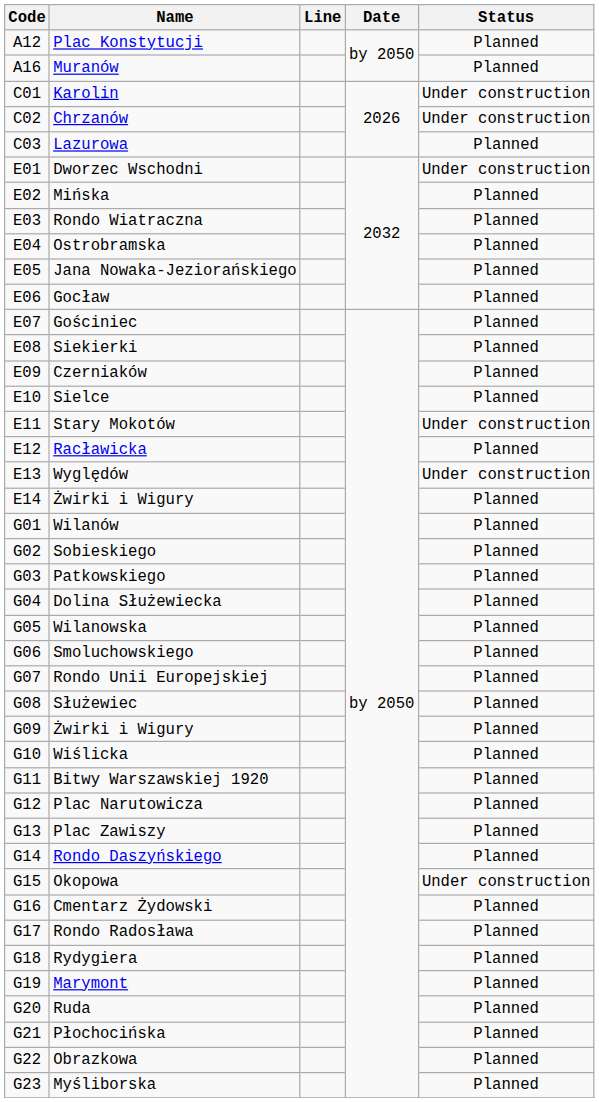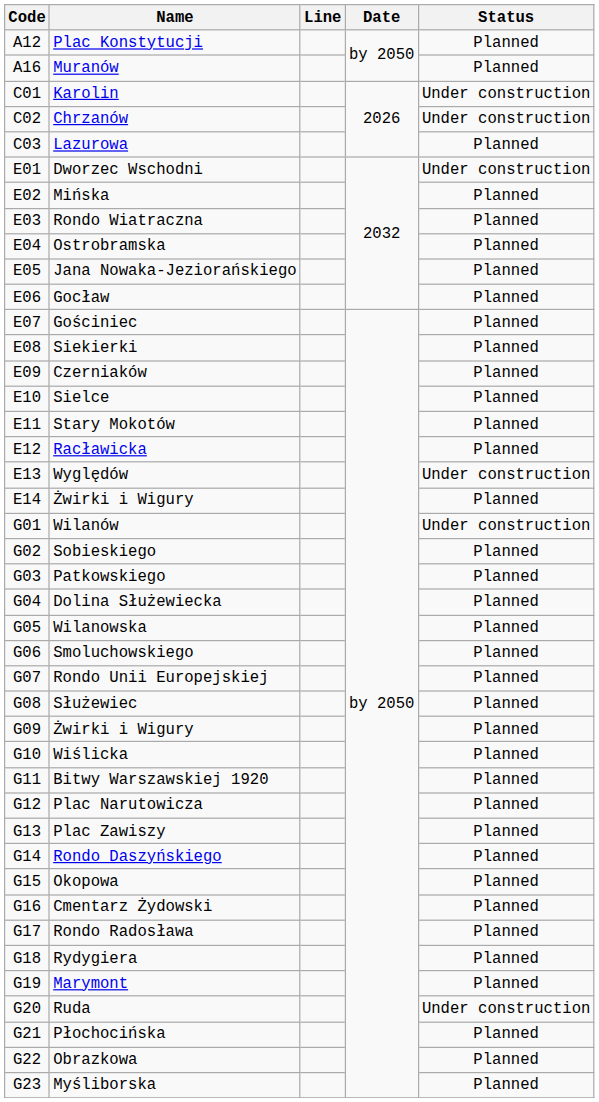 <table class="wikitable sortable" style="text-align:center">
 <tr>
 <th>Code</th>
 <th>Name</th>
 <th>Line</th>
 <th>Date</th>
 <th>Status</th>
 </tr>
 <tr>
 <td>A12</td>
 <td align=left><a href='#'>Plac Konstytucji</a></td>
 <td></td>
 <td style="text-align:center" rowspan=2>by 2050</td>
 <td>Planned</td>
 </tr>
 <tr>
 <td>A16</td>
 <td align=left><a href='#'>Muranów</a></td>
 <td></td>
 <td>Planned</td>
 </tr>
 <tr>
 <td>C01</td>
 <td align=left><a href='#'>Karolin</a></td>
 <td></td>
 <td style="text-align:center" rowspan=3>2026</td>
 <td>Under construction</td>
 </tr>
 <tr>
 <td>C02</td>
 <td align=left><a href='#'>Chrzanów</a></td>
 <td></td>
 <td>Under construction</td>
 </tr>
 <tr>
 <td>C03</td>
 <td align=left><a href='#'>Lazurowa</a></td>
 <td></td>
 <td>Planned</td>
 </tr>
 <tr>
 <td>E01</td>
 <td align=left>Dworzec Wschodni</td>
 <td></td>
 <td style="text-align:center" rowspan=6>2032</td>
 <td>Under construction</td>
 </tr>
 <tr>
 <td>E02</td>
 <td align=left>Mińska</td>
 <td></td>
 <td>Planned</td>
 </tr>
 <tr>
 <td>E03</td>
 <td align=left>Rondo Wiatraczna</td>
 <td></td>
 <td>Planned</td>
 </tr>
 <tr>
 <td>E04</td>
 <td align=left>Ostrobramska</td>
 <td></td>
 <td>Planned</td>
 </tr>
 <tr>
 <td>E05</td>
 <td align=left>Jana Nowaka-Jeziorańskiego</td>
 <td></td>
 <td>Planned</td>
 </tr>
 <tr>
 <td>E06</td>
 <td align=left>Gocław</td>
 <td></td>
 <td>Planned</td>
 </tr>
 <tr>
 <td>E07</td>
 <td align=left>Gościniec</td>
 <td></td>
 <td rowspan="31">by 2050</td>
 <td>Planned</td>
 </tr>
 <tr>
 <td>E08</td>
 <td align=left>Siekierki</td>
 <td></td>
 <td>Planned</td>
 </tr>
 <tr>
 <td>E09</td>
 <td align=left>Czerniaków</td>
 <td></td>
 <td>Planned</td>
 </tr>
 <tr>
 <td>E10</td>
 <td align=left>Sielce</td>
 <td></td>
 <td>Planned</td>
 </tr>
 <tr>
 <td>E11</td>
 <td align=left>Stary Mokotów</td>
 <td></td>
-<td>Under construction</td>
+<td>Planned</td>
 </tr>
 <tr>
 <td>E12</td>
 <td align=left><a href='#'>Racławicka</a></td>
 <td></td>
 <td>Planned</td>
 </tr>
 <tr>
 <td>E13</td>
 <td align=left>Wyględów</td>
 <td></td>
 <td>Under construction</td>
 </tr>
 <tr>
 <td>E14</td>
 <td align=left>Żwirki i Wigury</td>
 <td></td>
 <td>Planned</td>
 </tr>
 <tr>
 <td>G01</td>
 <td align=left>Wilanów</td>
 <td></td>
-<td>Planned</td>
+<td>Under construction</td>
 </tr>
 <tr>
 <td>G02</td>
 <td align=left>Sobieskiego</td>
 <td></td>
 <td>Planned</td>
 </tr>
 <tr>
 <td>G03</td>
 <td align=left>Patkowskiego</td>
 <td></td>
 <td>Planned</td>
 </tr>
 <tr>
 <td>G04</td>
 <td align=left>Dolina Służewiecka</td>
 <td></td>
 <td>Planned</td>
 </tr>
 <tr>
 <td>G05</td>
 <td align=left>Wilanowska</td>
 <td></td>
 <td>Planned</td>
 </tr>
 <tr>
 <td>G06</td>
 <td align=left>Smoluchowskiego</td>
 <td></td>
 <td>Planned</td>
 </tr>
 <tr>
 <td>G07</td>
 <td align=left>Rondo Unii Europejskiej</td>
 <td></td>
 <td>Planned</td>
 </tr>
 <tr>
 <td>G08</td>
 <td align=left>Służewiec</td>
 <td></td>
 <td>Planned</td>
 </tr>
 <tr>
 <td>G09</td>
 <td align=left>Żwirki i Wigury</td>
 <td></td>
 <td>Planned</td>
 </tr>
 <tr>
 <td>G10</td>
 <td align=left>Wiślicka</td>
 <td></td>
 <td>Planned</td>
 </tr>
 <tr>
 <td>G11</td>
 <td align=left>Bitwy Warszawskiej 1920</td>
 <td></td>
 <td>Planned</td>
 </tr>
 <tr>
 <td>G12</td>
 <td align=left>Plac Narutowicza</td>
 <td></td>
 <td>Planned</td>
 </tr>
 <tr>
 <td>G13</td>
 <td align=left>Plac Zawiszy</td>
 <td></td>
 <td>Planned</td>
 </tr>
 <tr>
 <td>G14</td>
 <td align=left><a href='#'>Rondo Daszyńskiego</a></td>
 <td></td>
 <td>Planned</td>
 </tr>
 <tr>
 <td>G15</td>
 <td align=left>Okopowa</td>
 <td></td>
-<td>Under construction</td>
+<td>Planned</td>
 </tr>
 <tr>
 <td>G16</td>
 <td align=left>Cmentarz Żydowski</td>
 <td></td>
 <td>Planned</td>
 </tr>
 <tr>
 <td>G17</td>
 <td align=left>Rondo Radosława</td>
 <td></td>
 <td>Planned</td>
 </tr>
 <tr>
 <td>G18</td>
 <td align=left>Rydygiera</td>
 <td></td>
 <td>Planned</td>
 </tr>
 <tr>
 <td>G19</td>
 <td align=left><a href='#'>Marymont</a></td>
 <td></td>
 <td>Planned</td>
 </tr>
 <tr>
 <td>G20</td>
 <td align=left>Ruda</td>
 <td></td>
-<td>Planned</td>
+<td>Under construction</td>
 </tr>
 <tr>
 <td>G21</td>
 <td align=left>Płochocińska</td>
 <td></td>
 <td>Planned</td>
 </tr>
 <tr>
 <td>G22</td>
 <td align=left>Obrazkowa</td>
 <td></td>
 <td>Planned</td>
 </tr>
 <tr>
 <td>G23</td>
 <td align=left>Myśliborska</td>
 <td></td>
 <td>Planned</td>
 </tr>
 </table>
